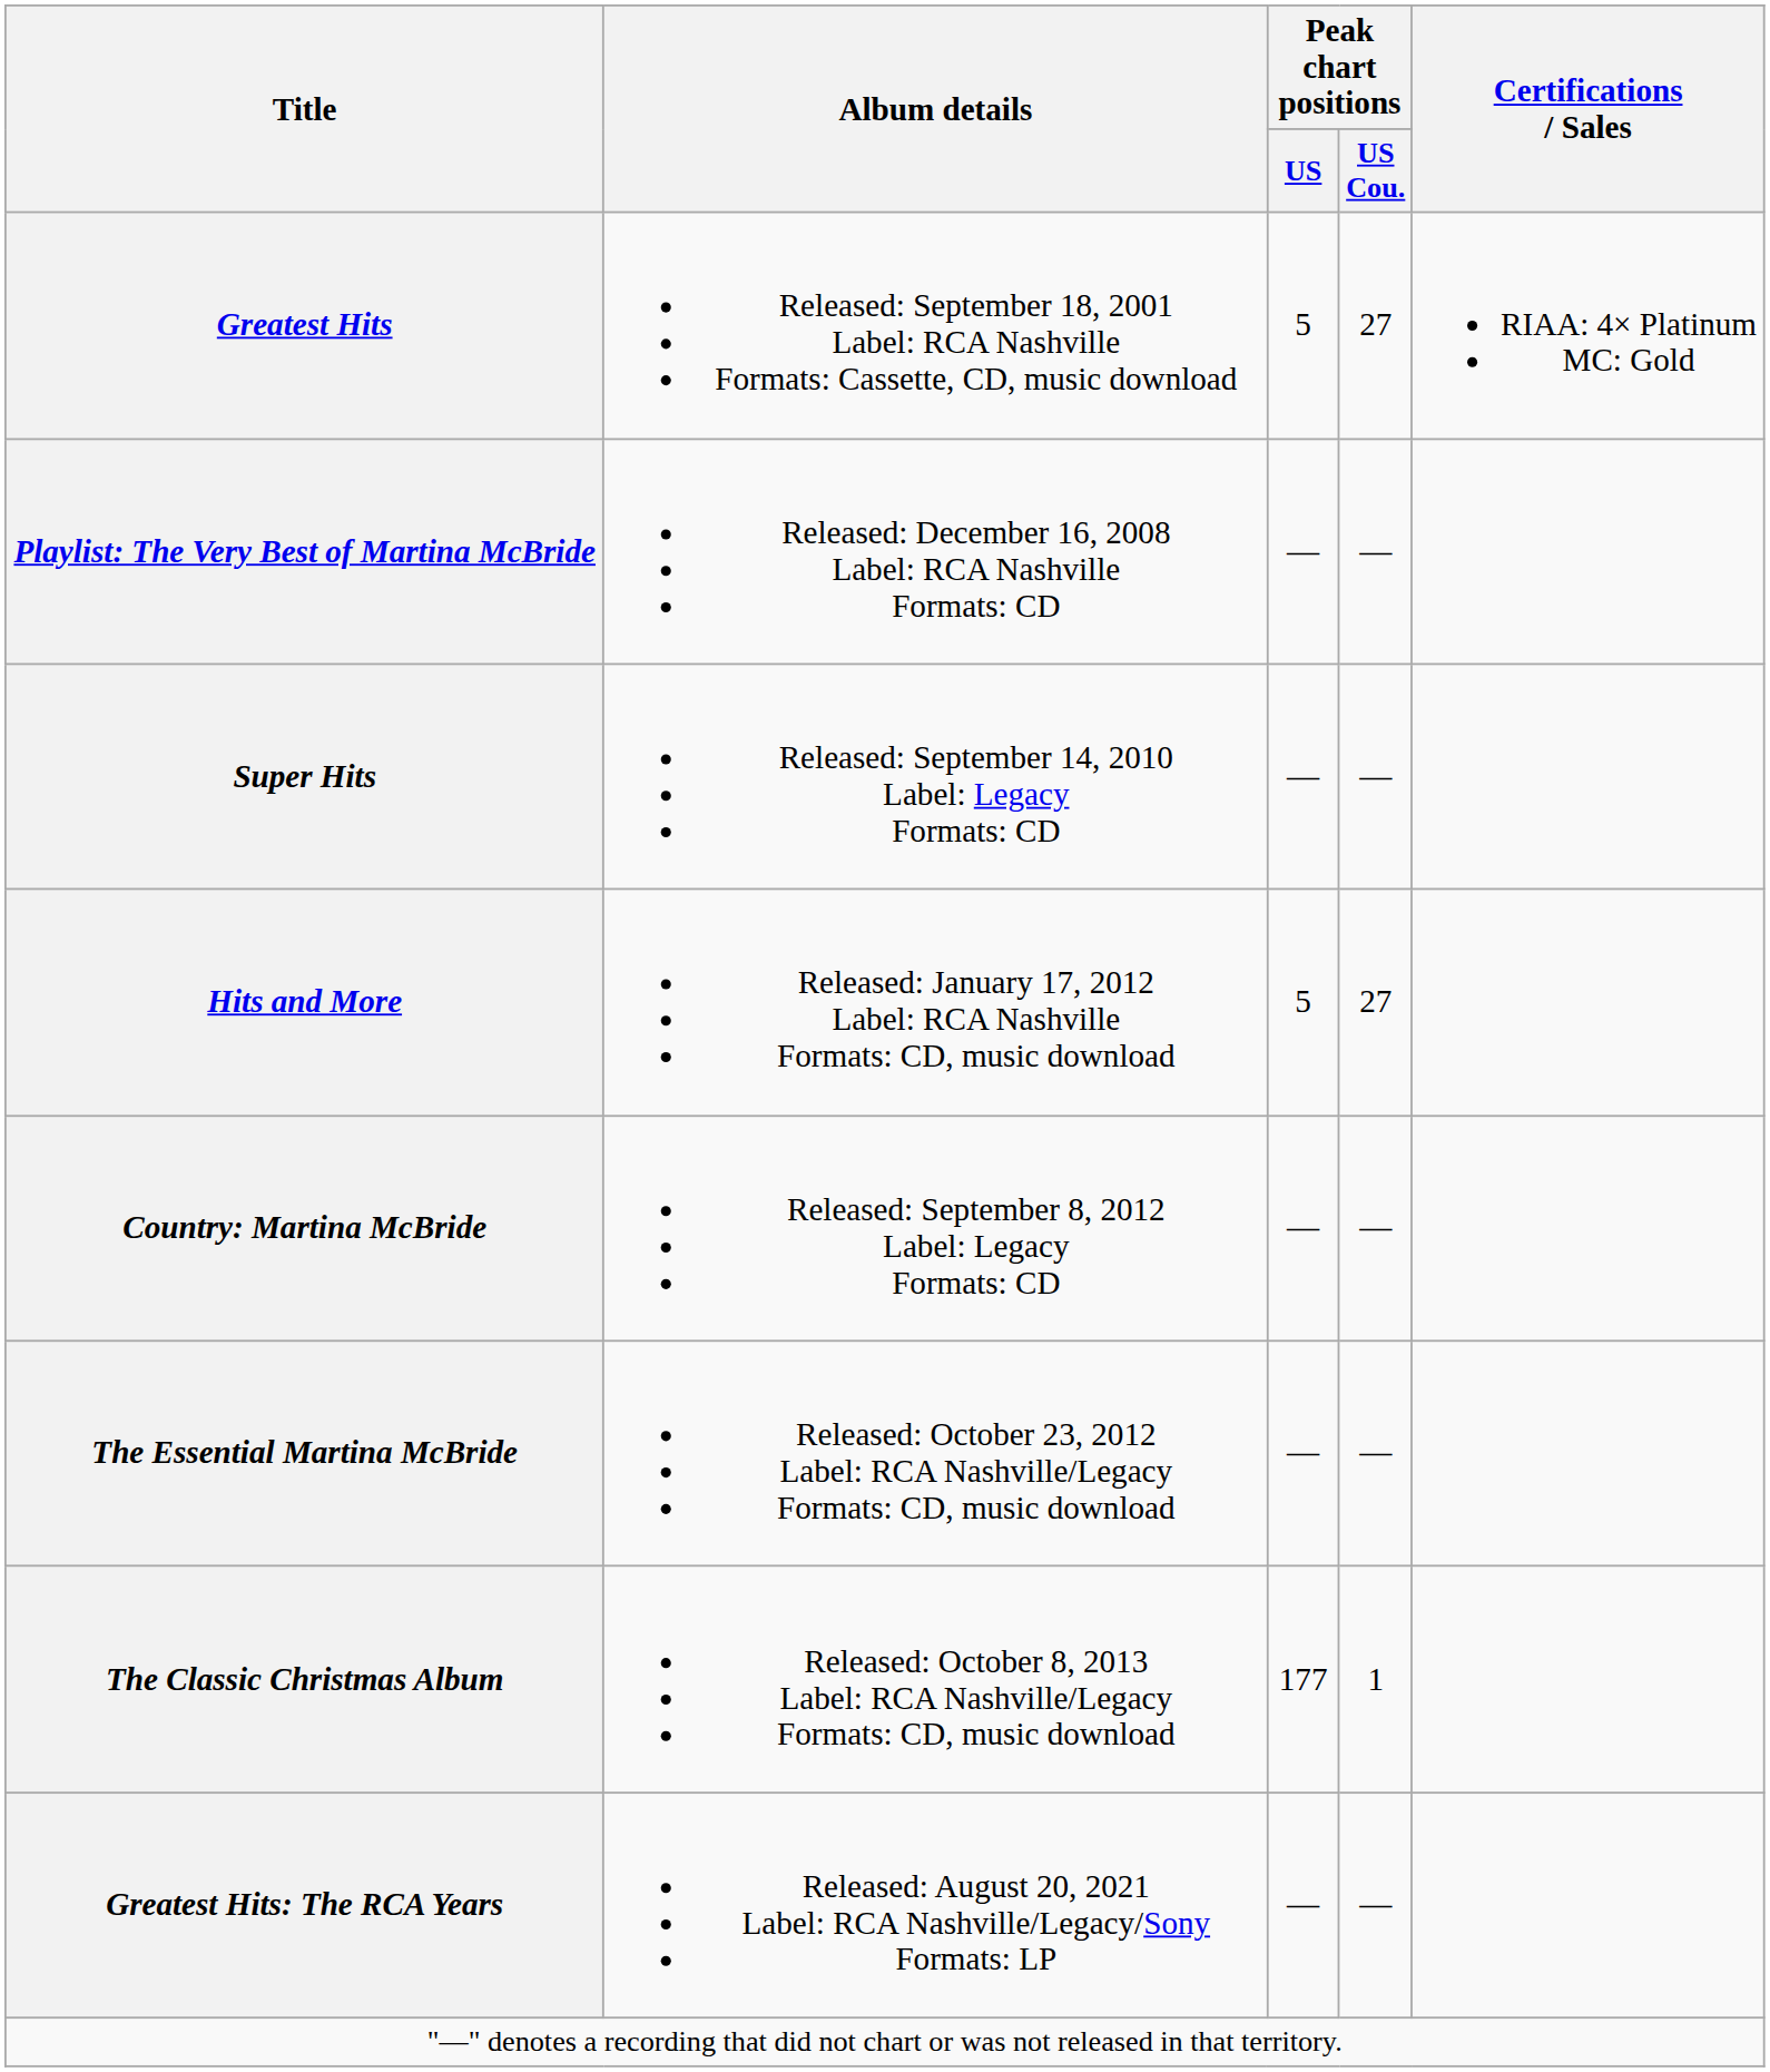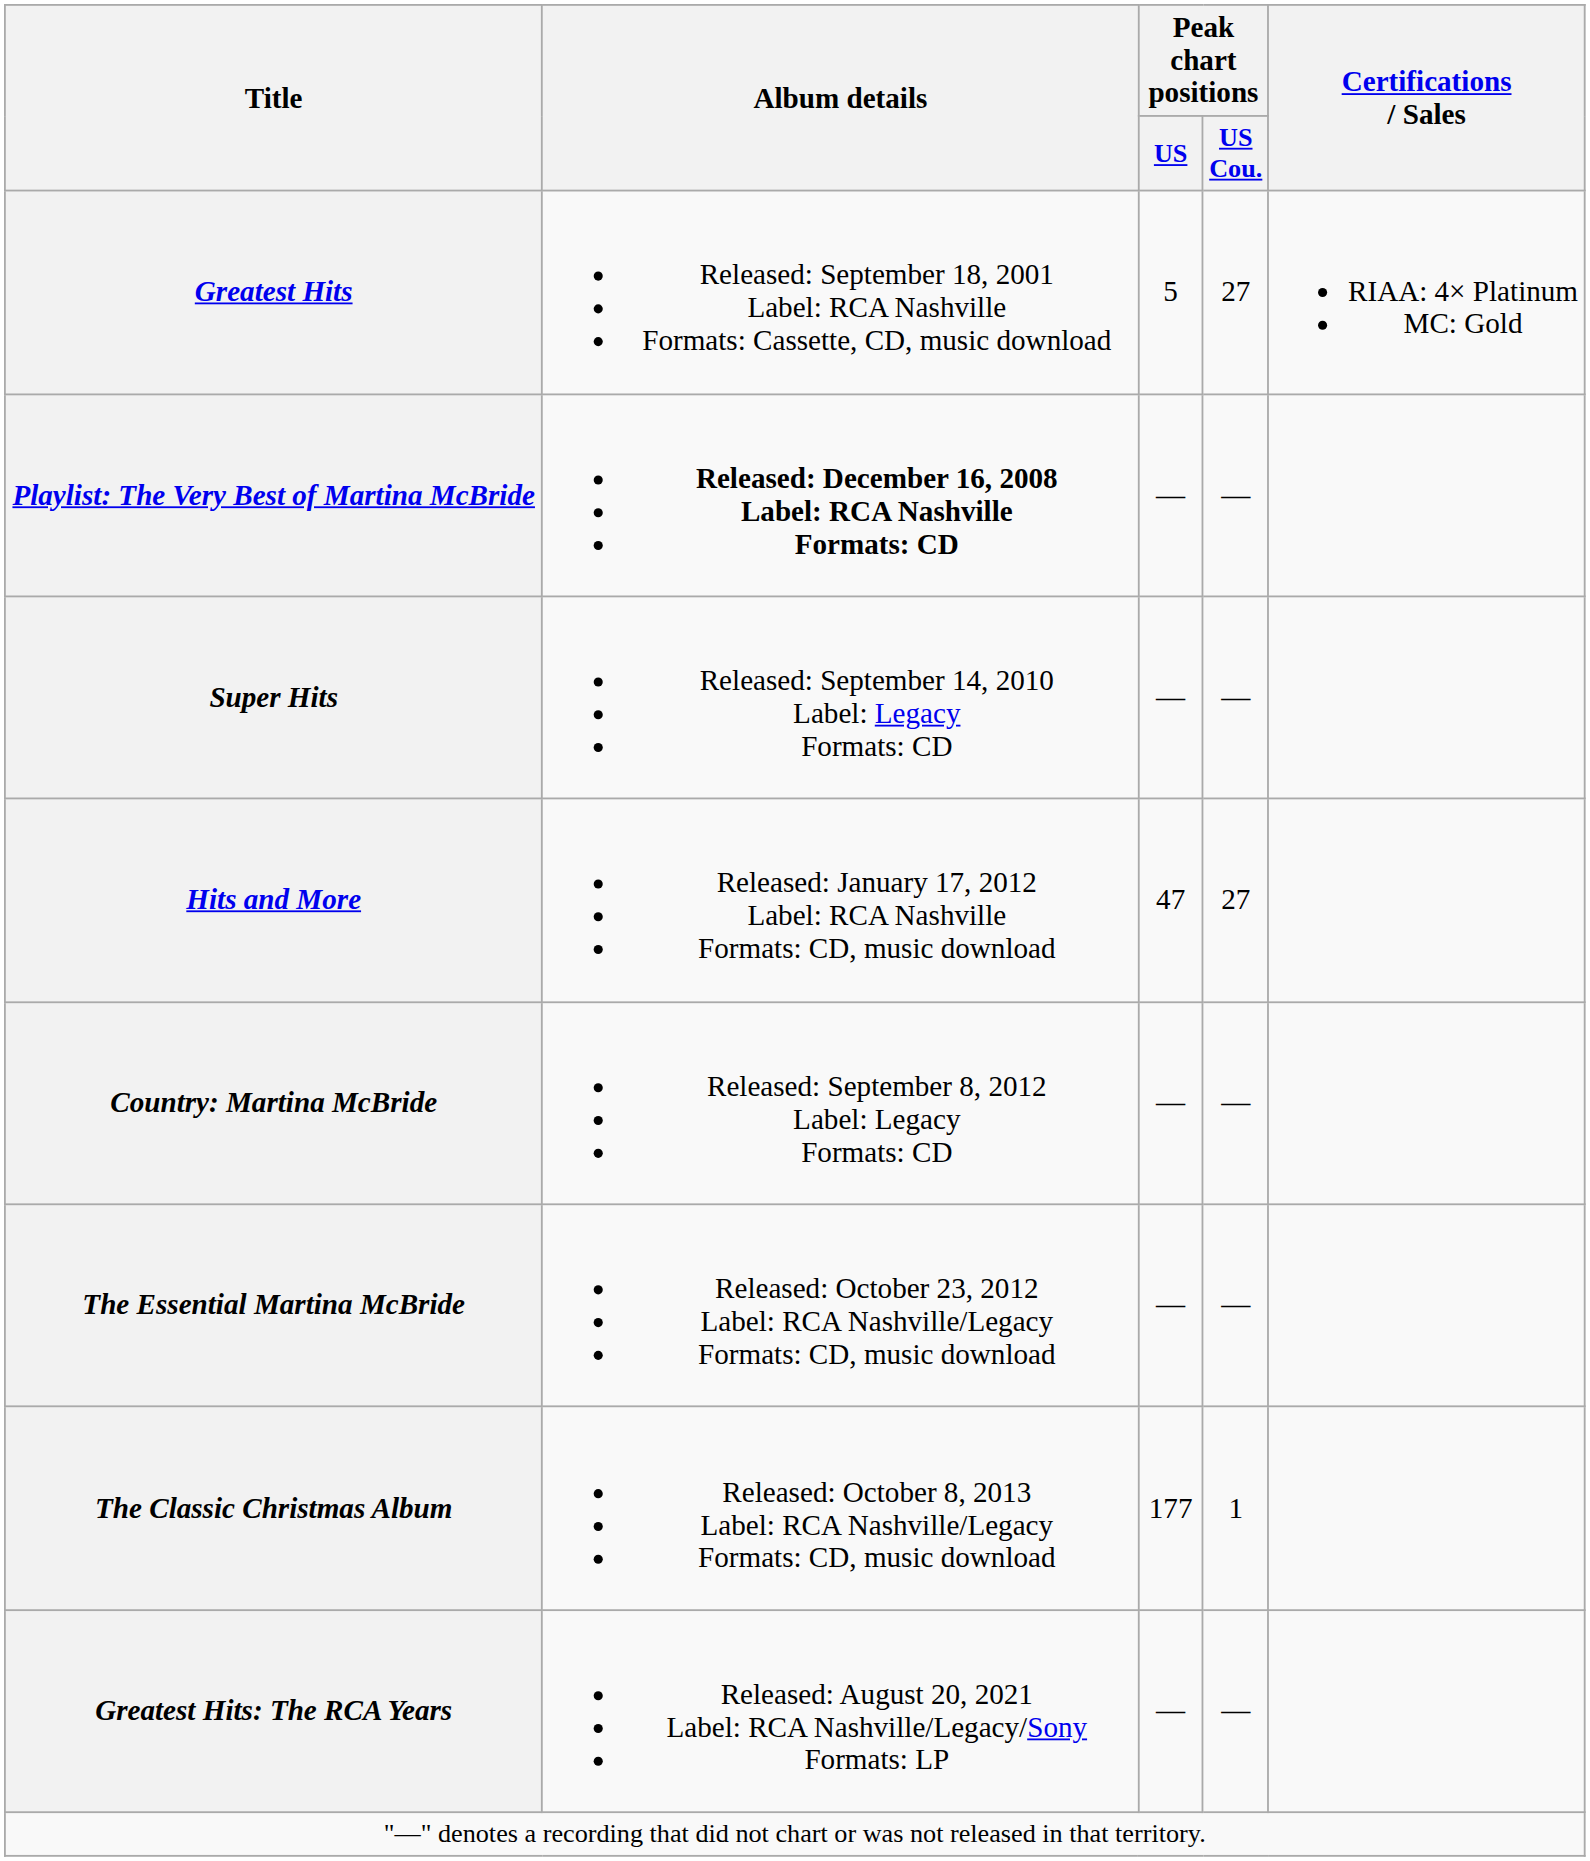 <table class="wikitable plainrowheaders" style="text-align:center;">
 <tr>
 <th scope="col" rowspan="2" style="width:18em;">Title</th>
 <th scope="col" rowspan="2" style="width:20em;">Album details</th>
 <th scope="col" colspan="2">Peak chart<br>positions</th>
 <th scope="col" rowspan="2"><a href='#'>Certifications</a><br> / Sales</th>
 </tr>
 <tr>
 <th scope="col" style="width:2em;font-size:90%;"><a href='#'>US</a><br></th>
 <th scope="col" style="width:2em;font-size:90%;"><a href='#'>US<br>Cou.</a><br></th>
 </tr>
 <tr>
 <th scope="row"><em><a href='#'>Greatest Hits</a></em></th>
 <td><br><ul><li>Released: September 18, 2001</li><li>Label: RCA Nashville</li><li>Formats: Cassette, CD, music download</li></ul></td>
 <td>5</td>
 <td>27</td>
 <td><br><ul><li>RIAA: 4× Platinum</li><li>MC: Gold</li></ul></td>
 </tr>
 <tr>
 <th scope="row"><em><a href='#'>Playlist: The Very Best of Martina McBride</a></em></th>
-<td><br><ul><li>Released: December 16, 2008</li><li>Label: RCA Nashville</li><li>Formats: CD</li></ul></td>
+<td><strong><br><ul><li>Released: December 16, 2008</li><li>Label: RCA Nashville</li><li>Formats: CD</li></ul></strong></td>
 <td>—</td>
 <td>—</td>
 <td></td>
 </tr>
 <tr>
 <th scope="row"><em>Super Hits</em></th>
 <td><br><ul><li>Released: September 14, 2010</li><li>Label: <a href='#'>Legacy</a></li><li>Formats: CD</li></ul></td>
 <td>—</td>
 <td>—</td>
 <td></td>
 </tr>
 <tr>
 <th scope="row"><em><a href='#'>Hits and More</a></em></th>
 <td><br><ul><li>Released: January 17, 2012</li><li>Label: RCA Nashville</li><li>Formats: CD, music download</li></ul></td>
-<td>5</td>
+<td>47</td>
 <td>27</td>
 <td></td>
 </tr>
 <tr>
 <th scope="row"><em>Country: Martina McBride</em></th>
 <td><br><ul><li>Released: September 8, 2012</li><li>Label: Legacy</li><li>Formats: CD</li></ul></td>
 <td>—</td>
 <td>—</td>
 <td></td>
 </tr>
 <tr>
 <th scope="row"><em>The Essential Martina McBride</em></th>
 <td><br><ul><li>Released: October 23, 2012</li><li>Label: RCA Nashville/Legacy</li><li>Formats: CD, music download</li></ul></td>
 <td>—</td>
 <td>—</td>
 <td></td>
 </tr>
 <tr>
 <th scope="row"><em>The Classic Christmas Album</em></th>
 <td><br><ul><li>Released: October 8, 2013</li><li>Label: RCA Nashville/Legacy</li><li>Formats: CD, music download</li></ul></td>
 <td>177</td>
 <td>1</td>
 <td></td>
 </tr>
 <tr>
 <th scope="row"><em>Greatest Hits: The RCA Years</em></th>
 <td><br><ul><li>Released: August 20, 2021</li><li>Label: RCA Nashville/Legacy/<a href='#'>Sony</a></li><li>Formats: LP</li></ul></td>
 <td>—</td>
 <td>—</td>
 <td></td>
 </tr>
 <tr>
 <td colspan="5" style="font-size:90%">"—" denotes a recording that did not chart or was not released in that territory.</td>
 </tr>
 </table>
